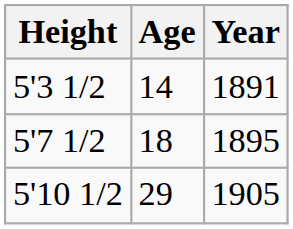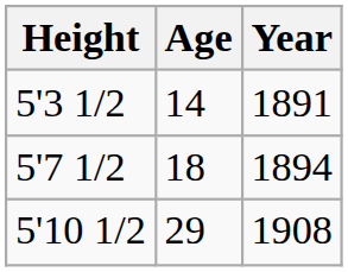 <table class="wikitable">
 <tr>
 <th>Height</th>
 <th>Age</th>
 <th>Year</th>
 </tr>
 <tr>
 <td>5'3 1/2</td>
 <td>14</td>
 <td>1891</td>
 </tr>
 <tr>
 <td>5'7 1/2</td>
 <td>18</td>
-<td>1895</td>
+<td>1894</td>
 </tr>
 <tr>
 <td>5'10 1/2</td>
 <td>29</td>
-<td>1905</td>
+<td>1908</td>
 </tr>
 </table>
